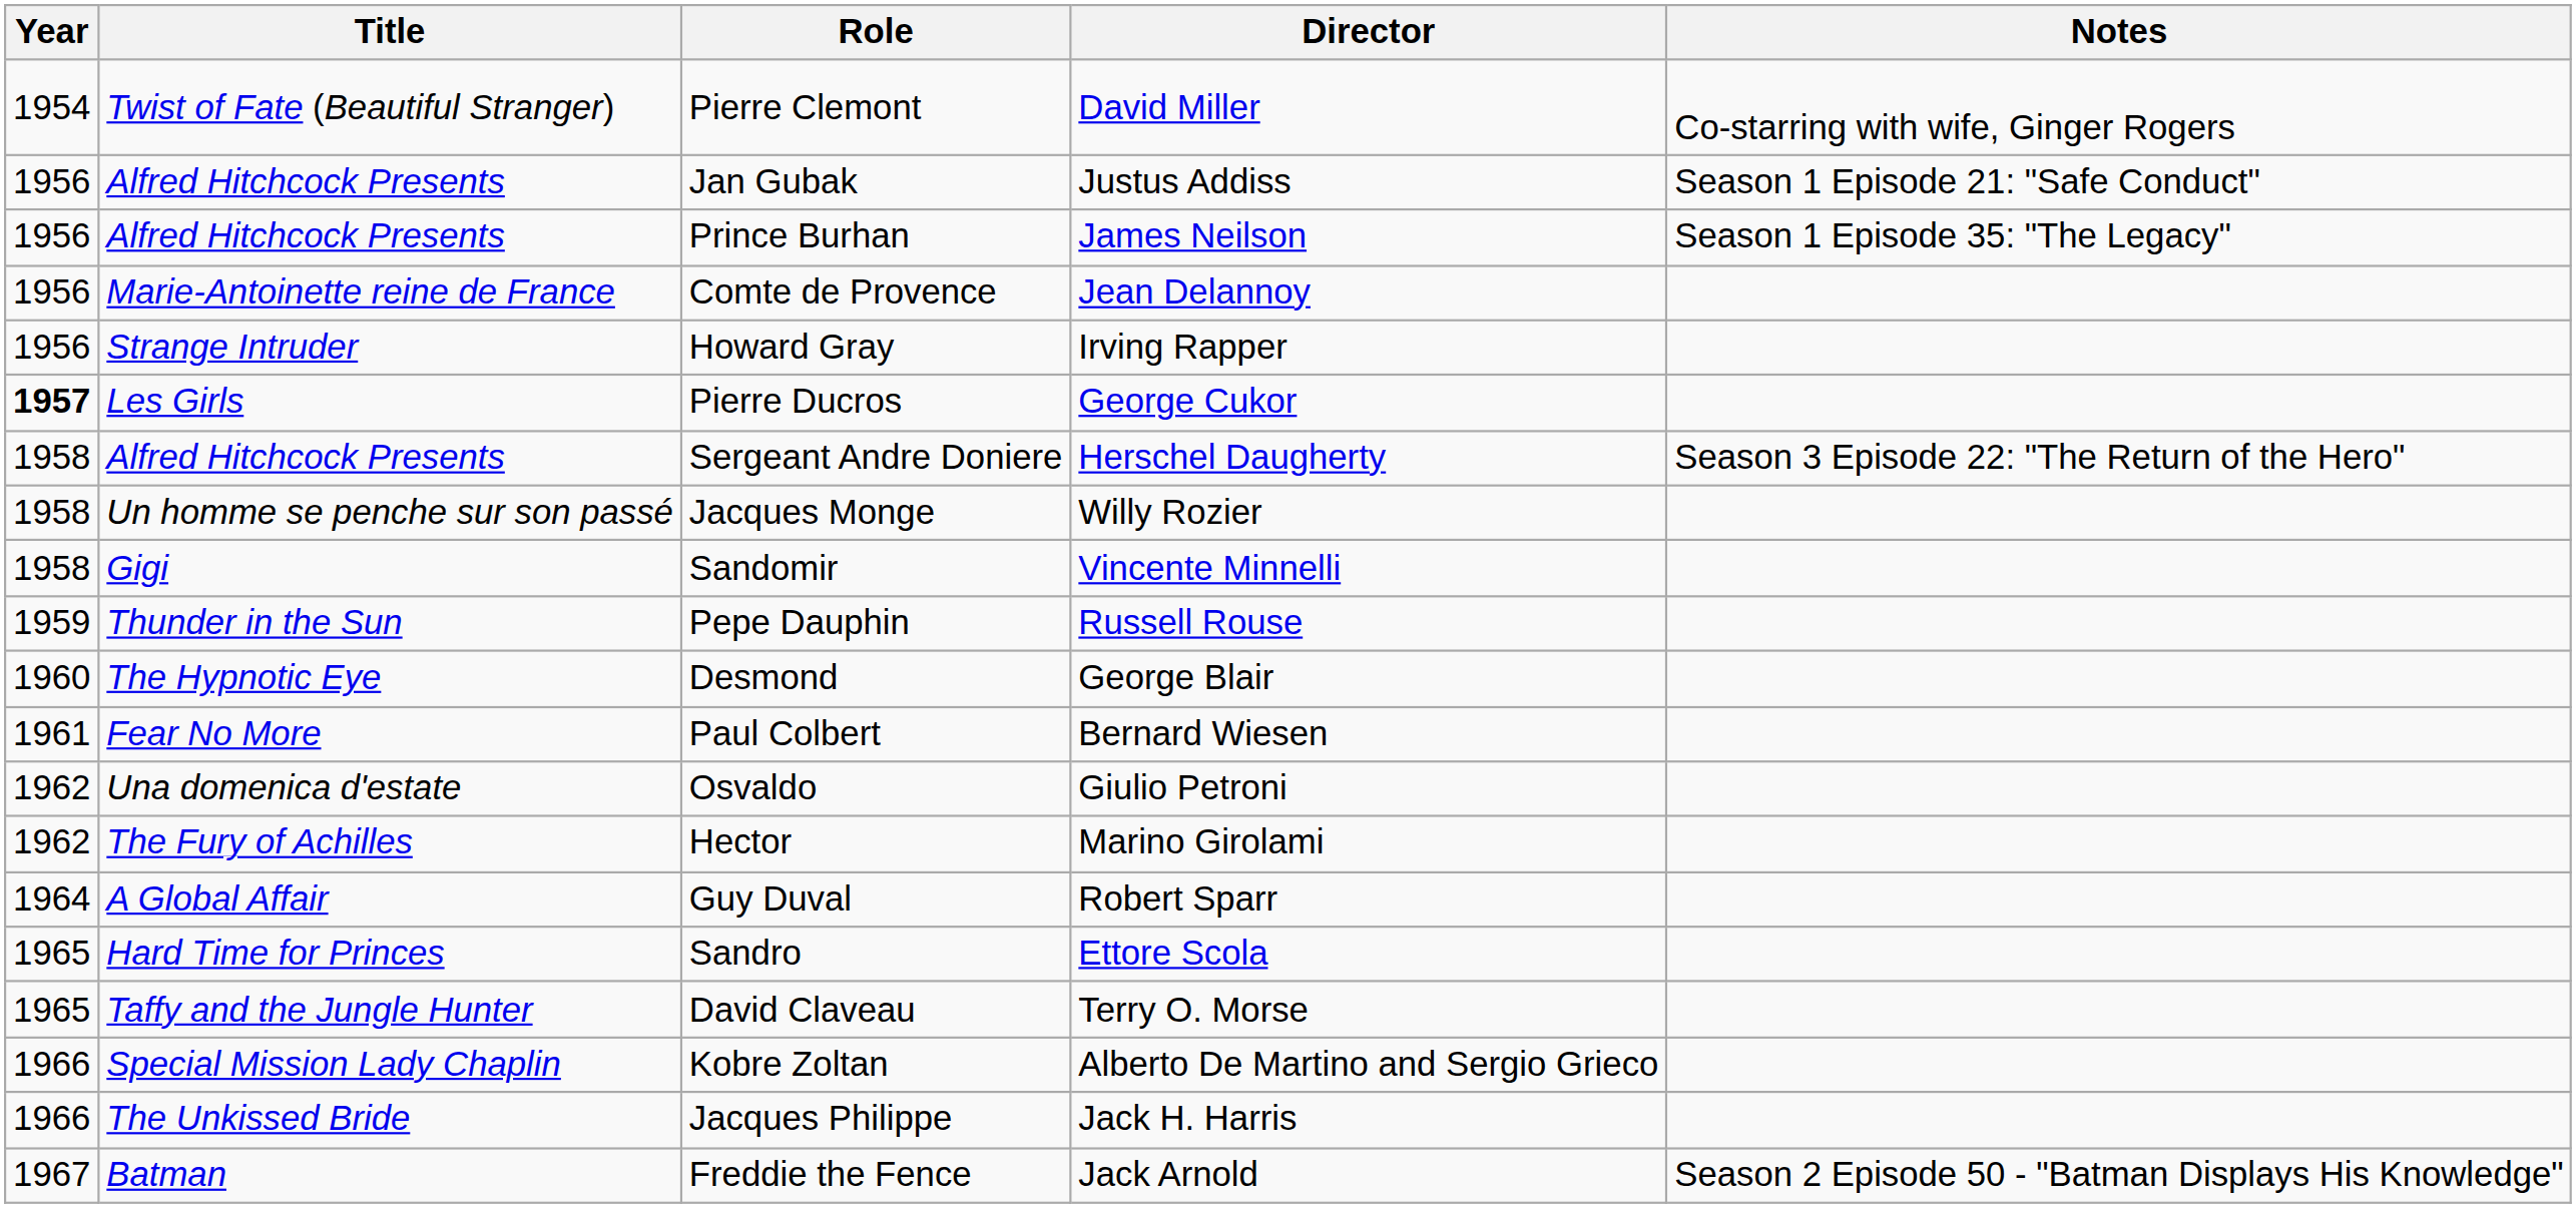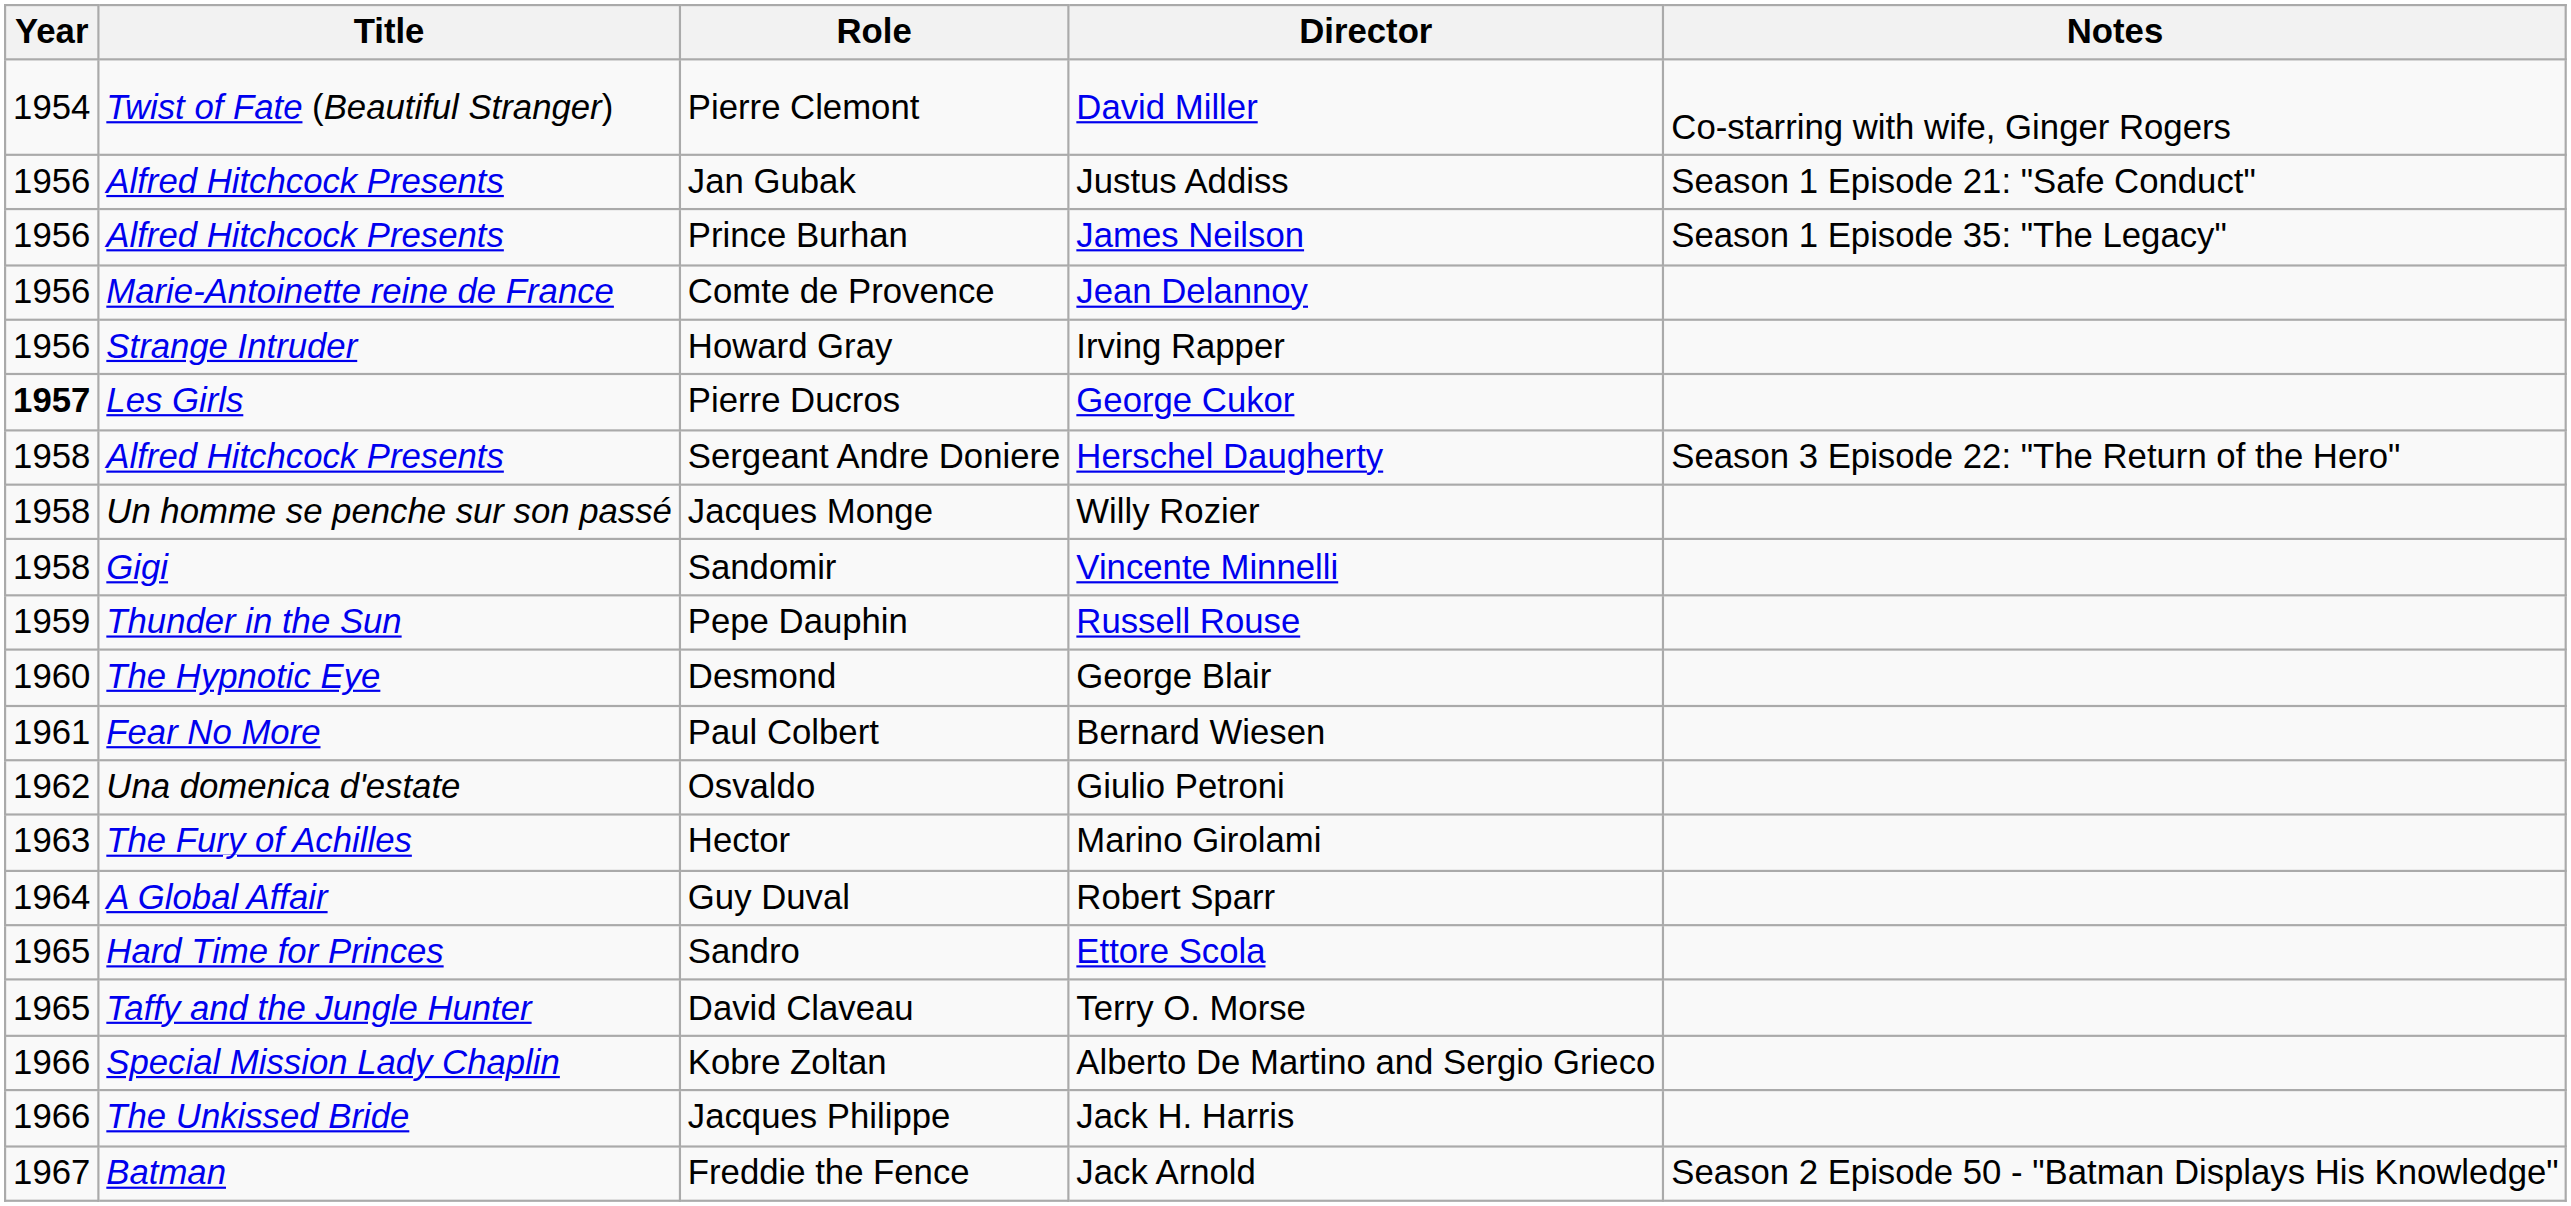 <table class="wikitable">
 <tr>
 <th>Year</th>
 <th>Title</th>
 <th>Role</th>
 <th>Director</th>
 <th>Notes</th>
 </tr>
 <tr>
 <td>1954</td>
 <td><em><a href='#'>Twist of Fate</a></em> (<em>Beautiful Stranger</em>)</td>
 <td>Pierre Clemont</td>
 <td><a href='#'>David Miller</a></td>
 <td><br>Co-starring with wife, Ginger Rogers</td>
 </tr>
 <tr>
 <td>1956</td>
 <td><em><a href='#'>Alfred Hitchcock Presents</a></em></td>
 <td>Jan Gubak</td>
 <td>Justus Addiss</td>
 <td>Season 1 Episode 21: "Safe Conduct"</td>
 </tr>
 <tr>
 <td>1956</td>
 <td><em><a href='#'>Alfred Hitchcock Presents</a></em></td>
 <td>Prince Burhan</td>
 <td><a href='#'>James Neilson</a></td>
 <td>Season 1 Episode 35: "The Legacy"</td>
 </tr>
 <tr>
 <td>1956</td>
 <td><em><a href='#'>Marie-Antoinette reine de France</a></em></td>
 <td>Comte de Provence</td>
 <td><a href='#'>Jean Delannoy</a></td>
 <td></td>
 </tr>
 <tr>
 <td>1956</td>
 <td><em><a href='#'>Strange Intruder</a></em></td>
 <td>Howard Gray</td>
 <td>Irving Rapper</td>
 <td></td>
 </tr>
 <tr>
 <td><strong>1957</strong></td>
 <td><em><a href='#'>Les Girls</a></em></td>
 <td>Pierre Ducros</td>
 <td><a href='#'>George Cukor</a></td>
 <td></td>
 </tr>
 <tr>
 <td>1958</td>
 <td><em><a href='#'>Alfred Hitchcock Presents</a></em></td>
 <td>Sergeant Andre Doniere</td>
 <td><a href='#'>Herschel Daugherty</a></td>
 <td>Season 3 Episode 22: "The Return of the Hero"</td>
 </tr>
 <tr>
 <td>1958</td>
 <td><em>Un homme se penche sur son passé</em></td>
 <td>Jacques Monge</td>
 <td>Willy Rozier</td>
 <td></td>
 </tr>
 <tr>
 <td>1958</td>
 <td><em><a href='#'>Gigi</a></em></td>
 <td>Sandomir</td>
 <td><a href='#'>Vincente Minnelli</a></td>
 <td></td>
 </tr>
 <tr>
 <td>1959</td>
 <td><em><a href='#'>Thunder in the Sun</a></em></td>
 <td>Pepe Dauphin</td>
 <td><a href='#'>Russell Rouse</a></td>
 <td></td>
 </tr>
 <tr>
 <td>1960</td>
 <td><em><a href='#'>The Hypnotic Eye</a></em></td>
 <td>Desmond</td>
 <td>George Blair</td>
 <td></td>
 </tr>
 <tr>
 <td>1961</td>
 <td><em><a href='#'>Fear No More</a></em></td>
 <td>Paul Colbert</td>
 <td>Bernard Wiesen</td>
 <td></td>
 </tr>
 <tr>
 <td>1962</td>
 <td><em>Una domenica d'estate</em></td>
 <td>Osvaldo</td>
 <td>Giulio Petroni</td>
 <td></td>
 </tr>
 <tr>
-<td>1962</td>
+<td>1963</td>
 <td><em><a href='#'>The Fury of Achilles</a></em></td>
 <td>Hector</td>
 <td>Marino Girolami</td>
 <td></td>
 </tr>
 <tr>
 <td>1964</td>
 <td><em><a href='#'>A Global Affair</a></em></td>
 <td>Guy Duval</td>
 <td>Robert Sparr</td>
 <td></td>
 </tr>
 <tr>
 <td>1965</td>
 <td><em><a href='#'>Hard Time for Princes</a></em></td>
 <td>Sandro</td>
 <td><a href='#'>Ettore Scola</a></td>
 <td></td>
 </tr>
 <tr>
 <td>1965</td>
 <td><em><a href='#'>Taffy and the Jungle Hunter</a></em></td>
 <td>David Claveau</td>
 <td>Terry O. Morse</td>
 <td></td>
 </tr>
 <tr>
 <td>1966</td>
 <td><em><a href='#'>Special Mission Lady Chaplin</a></em></td>
 <td>Kobre Zoltan</td>
 <td>Alberto De Martino and Sergio Grieco</td>
 <td></td>
 </tr>
 <tr>
 <td>1966</td>
 <td><em><a href='#'>The Unkissed Bride</a></em></td>
 <td>Jacques Philippe</td>
 <td>Jack H. Harris</td>
 <td></td>
 </tr>
 <tr>
 <td>1967</td>
 <td><em><a href='#'>Batman</a></em></td>
 <td>Freddie the Fence</td>
 <td>Jack Arnold</td>
 <td>Season 2 Episode 50 - "Batman Displays His Knowledge"</td>
 </tr>
 </table>
